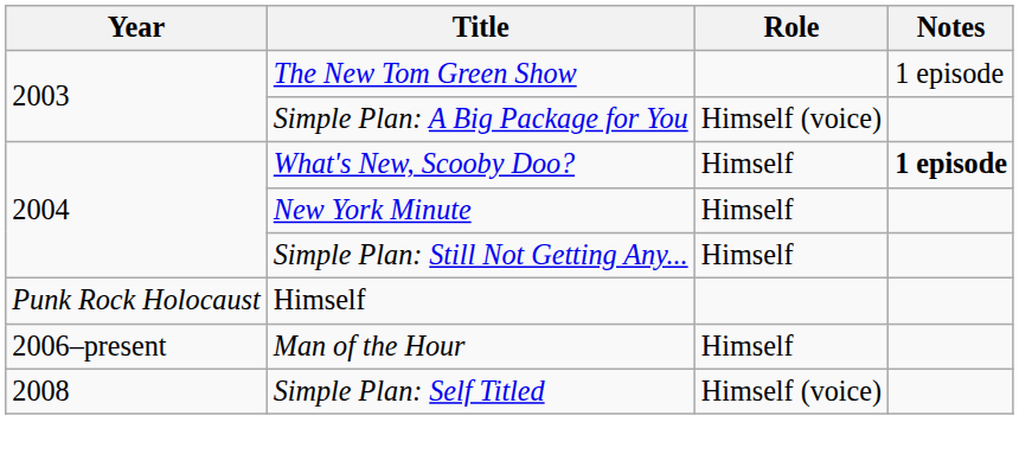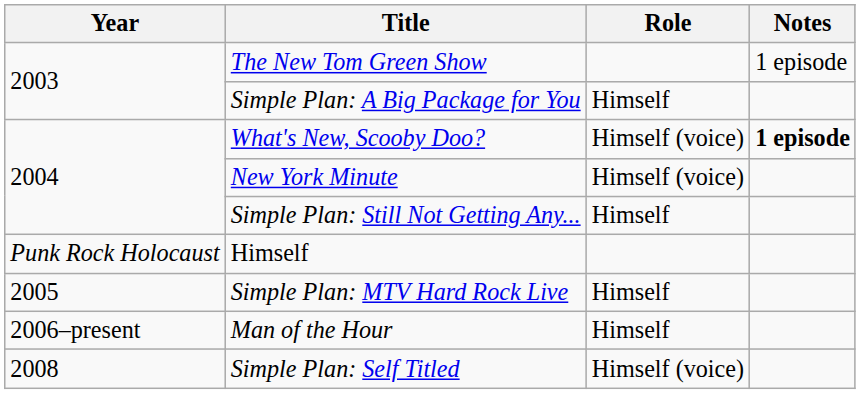 <table class="wikitable">
 <tr>
 <th>Year</th>
 <th>Title</th>
 <th>Role</th>
 <th>Notes</th>
 </tr>
 <tr>
 <td rowspan="2">2003</td>
 <td><em><a href='#'>The New Tom Green Show</a></em></td>
 <td></td>
 <td>1 episode</td>
 </tr>
 <tr>
 <td><em>Simple Plan: <a href='#'>A Big Package for You</a></em></td>
-<td>Himself (voice)</td>
+<td>Himself</td>
 <td></td>
 </tr>
 <tr>
 <td rowspan="3">2004</td>
 <td><em><a href='#'>What's New, Scooby Doo?</a></em></td>
-<td>Himself</td>
+<td>Himself (voice)</td>
 <td><strong>1 episode</strong></td>
 </tr>
 <tr>
 <td><em><a href='#'>New York Minute</a></em></td>
-<td>Himself</td>
+<td>Himself (voice)</td>
 <td></td>
 </tr>
 <tr>
 <td><em>Simple Plan: <a href='#'>Still Not Getting Any...</a></em></td>
 <td>Himself</td>
 <td></td>
 </tr>
 <tr>
 <td><em>Punk Rock Holocaust</em></td>
+<td>Himself</td>
+<td></td>
+</tr>
+<tr>
+<td>2005</td>
+<td><em>Simple Plan: <a href='#'>MTV Hard Rock Live</a></em></td>
 <td>Himself</td>
 <td></td>
 </tr>
 <tr>
 <td>2006–present</td>
 <td><em>Man of the Hour</em></td>
 <td>Himself</td>
 <td></td>
 </tr>
 <tr>
 <td>2008</td>
 <td><em>Simple Plan: <a href='#'>Self Titled</a></em></td>
 <td>Himself (voice)</td>
 <td></td>
 </tr>
 </table>
